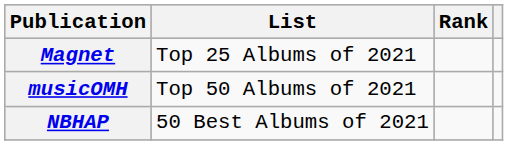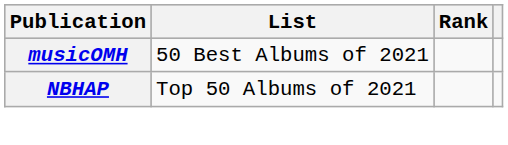 <table class="sortable wikitable plainrowheaders">
 <tr>
 <th>Publication</th>
 <th>List</th>
 <th>Rank</th>
 <th class="unsortable"></th>
 </tr>
 <tr>
-<th scope="row"><em><a href='#'>Magnet</a></em></th>
-<td>Top 25 Albums of 2021</td>
-<td></td>
-<td></td>
-</tr>
-<tr>
 <th scope="row"><em><a href='#'>musicOMH</a></em></th>
-<td>Top 50 Albums of 2021</td>
+<td>50 Best Albums of 2021</td>
 <td></td>
 <td></td>
 </tr>
 <tr>
 <th scope="row"><em><a href='#'>NBHAP</a></em></th>
-<td>50 Best Albums of 2021</td>
+<td>Top 50 Albums of 2021</td>
 <td></td>
 <td></td>
 </tr>
 </table>
